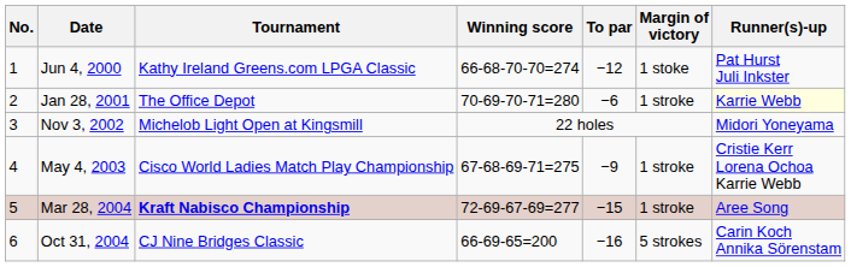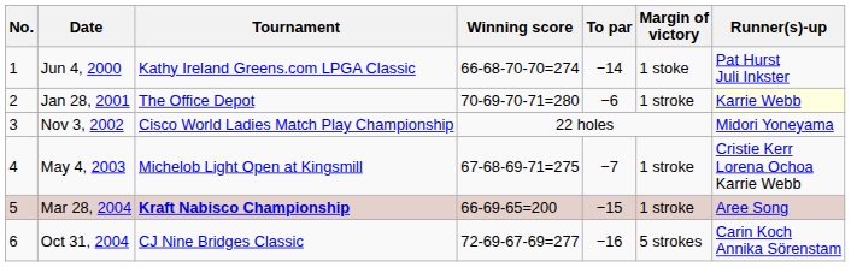 <table class="wikitable" style="font-size:95%;">
 <tr>
 <th>No.</th>
 <th>Date</th>
 <th>Tournament</th>
 <th>Winning score</th>
 <th>To par</th>
 <th>Margin of<br>victory</th>
 <th>Runner(s)-up</th>
 </tr>
 <tr>
 <td>1</td>
 <td>Jun 4, <a href='#'>2000</a></td>
 <td><a href='#'>Kathy Ireland Greens.com LPGA Classic</a></td>
 <td>66-68-70-70=274</td>
-<td align=center>−12</td>
+<td align=center>−14</td>
 <td>1 stoke</td>
 <td> <a href='#'>Pat Hurst</a><br> <a href='#'>Juli Inkster</a></td>
 </tr>
 <tr>
 <td>2</td>
 <td>Jan 28, <a href='#'>2001</a></td>
 <td><a href='#'>The Office Depot</a></td>
 <td>70-69-70-71=280</td>
 <td align=center>−6</td>
 <td>1 stroke</td>
 <td style="background: lightyellow;"> <a href='#'>Karrie Webb</a></td>
 </tr>
 <tr>
 <td>3</td>
 <td>Nov 3, <a href='#'>2002</a></td>
-<td><a href='#'>Michelob Light Open at Kingsmill</a></td>
+<td><a href='#'>Cisco World Ladies Match Play Championship</a></td>
 <td colspan=3 align=center>22 holes</td>
 <td> <a href='#'>Midori Yoneyama</a></td>
 </tr>
 <tr>
 <td>4</td>
 <td>May 4, <a href='#'>2003</a></td>
-<td><a href='#'>Cisco World Ladies Match Play Championship</a></td>
+<td><a href='#'>Michelob Light Open at Kingsmill</a></td>
 <td>67-68-69-71=275</td>
-<td align=center>−9</td>
+<td align=center>−7</td>
 <td>1 stroke</td>
 <td> <a href='#'>Cristie Kerr</a><br> <a href='#'>Lorena Ochoa</a><br> Karrie Webb</td>
 </tr>
 <tr style="background:#e5d1cb;">
 <td>5</td>
 <td>Mar 28, <a href='#'>2004</a></td>
 <td><strong><a href='#'>Kraft Nabisco Championship</a></strong></td>
-<td>72-69-67-69=277</td>
+<td>66-69-65=200</td>
 <td align=center>−15</td>
 <td>1 stroke</td>
 <td> <a href='#'>Aree Song</a></td>
 </tr>
 <tr>
 <td>6</td>
 <td>Oct 31, <a href='#'>2004</a></td>
 <td><a href='#'>CJ Nine Bridges Classic</a></td>
-<td>66-69-65=200</td>
+<td>72-69-67-69=277</td>
 <td align=center>−16</td>
 <td>5 strokes</td>
 <td> <a href='#'>Carin Koch</a><br> <a href='#'>Annika Sörenstam</a></td>
 </tr>
 </table>
